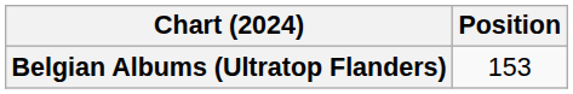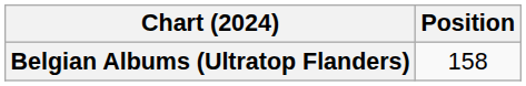 <table class="wikitable plainrowheaders" style="text-align:center">
 <tr>
 <th scope="col">Chart (2024)</th>
 <th scope="col">Position</th>
 </tr>
 <tr>
 <th scope="row">Belgian Albums (Ultratop Flanders)</th>
-<td>153</td>
+<td>158</td>
 </tr>
 </table>
